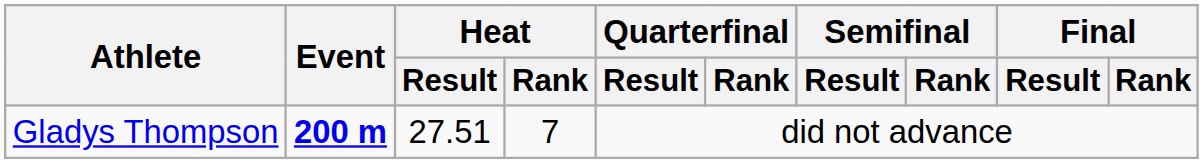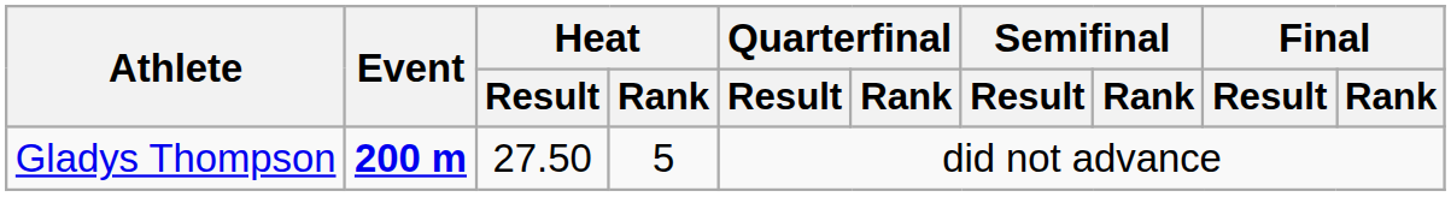 <table class=wikitable style="font-size:90%">
 <tr>
 <th rowspan="2">Athlete</th>
 <th rowspan="2">Event</th>
 <th colspan="2">Heat</th>
 <th colspan="2">Quarterfinal</th>
 <th colspan="2">Semifinal</th>
 <th colspan="2">Final</th>
 </tr>
 <tr style="font-size:95%">
 <th>Result</th>
 <th>Rank</th>
 <th>Result</th>
 <th>Rank</th>
 <th>Result</th>
 <th>Rank</th>
 <th>Result</th>
 <th>Rank</th>
 </tr>
 <tr align=center>
 <td align=left><a href='#'>Gladys Thompson</a></td>
 <td align=left><strong><a href='#'>200 m</a></strong></td>
-<td>27.51</td>
-<td>7</td>
+<td>27.50</td>
+<td>5</td>
 <td colspan=6>did not advance</td>
 </tr>
 </table>
